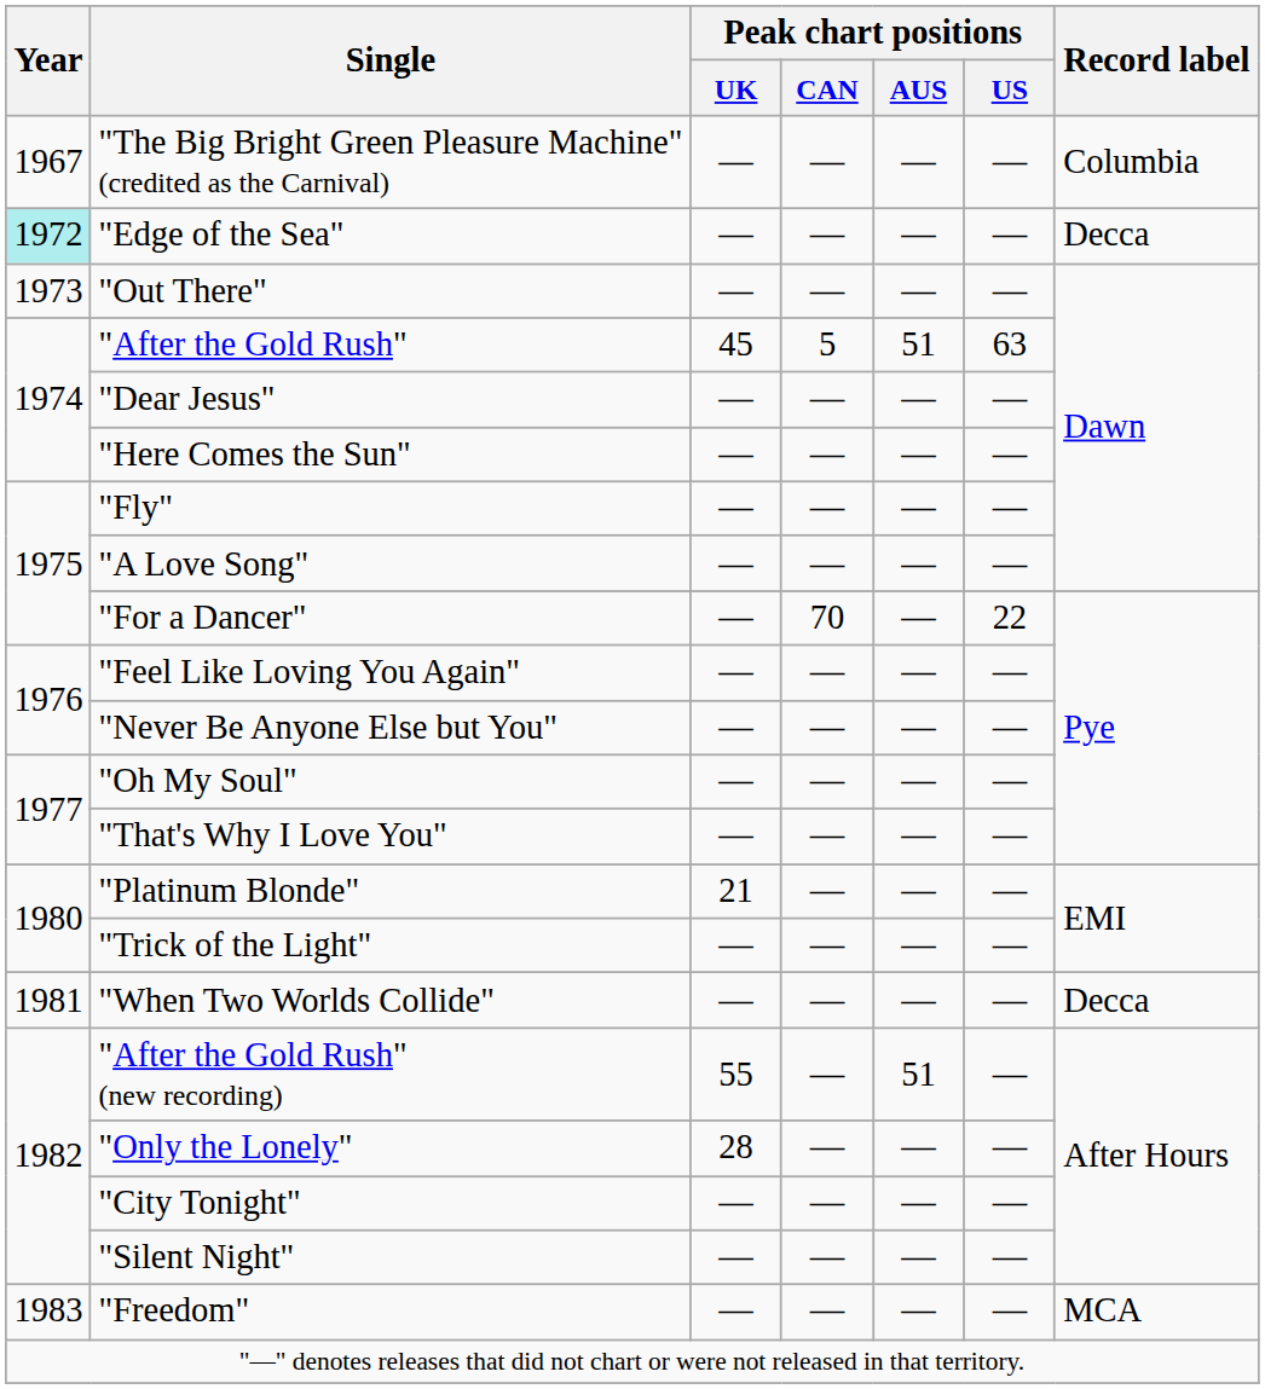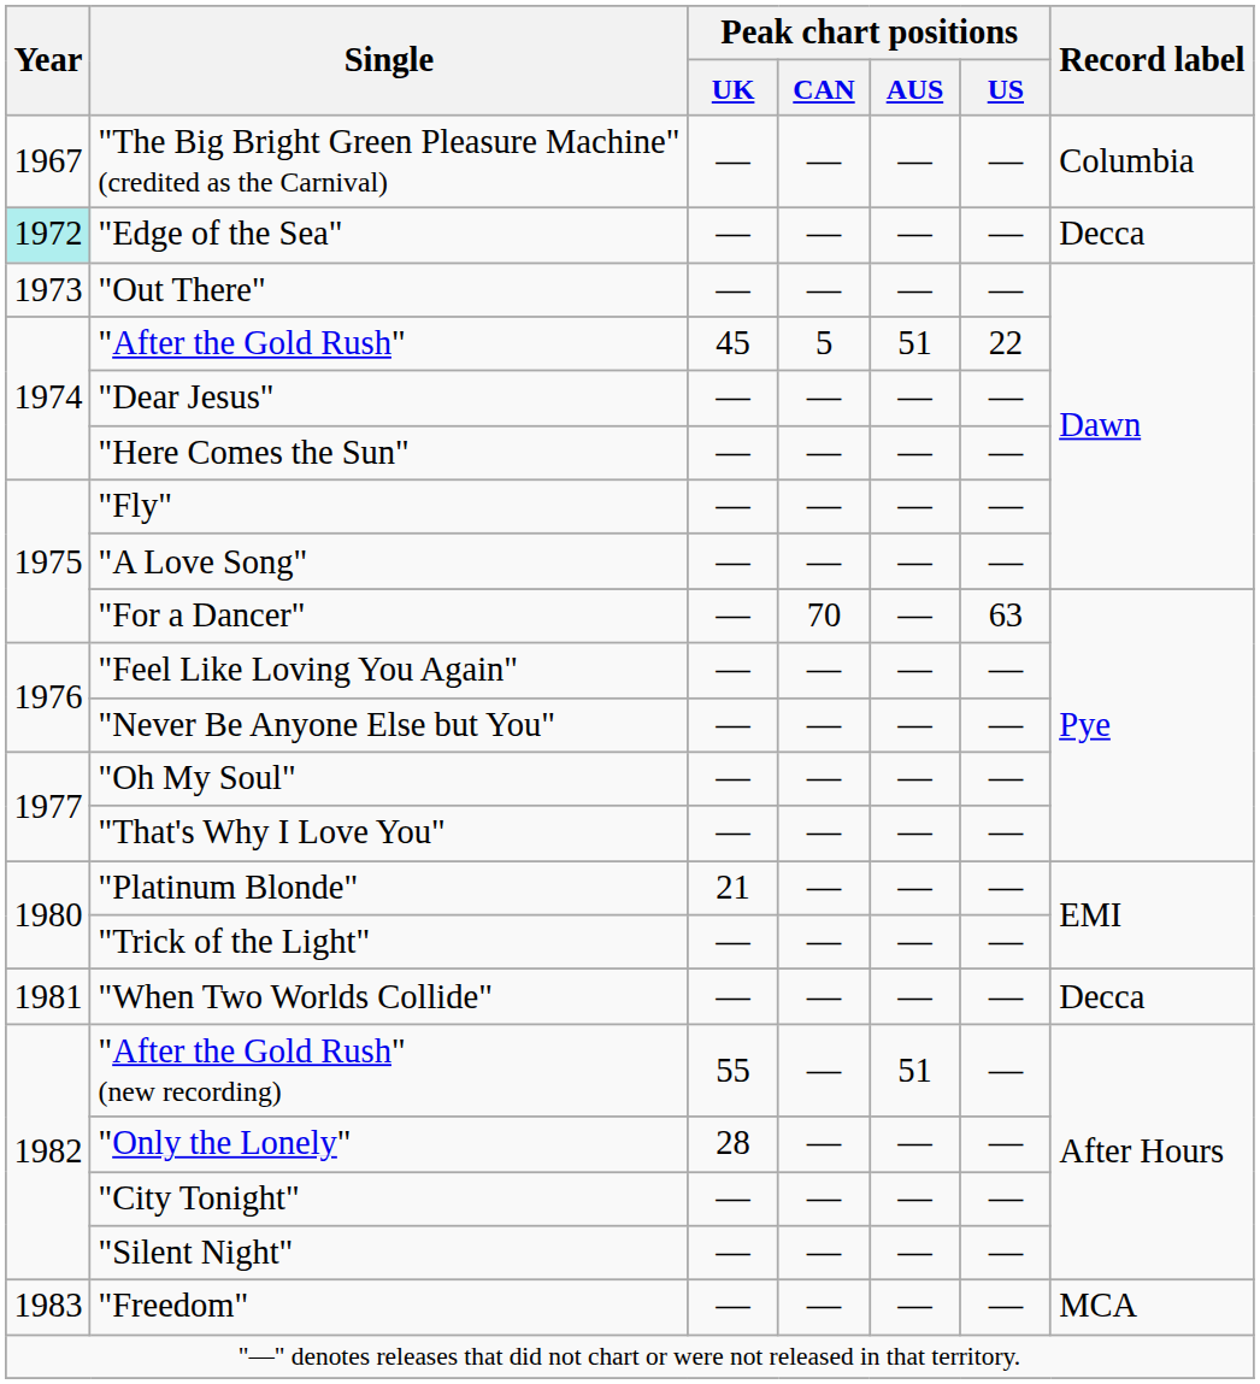 <table class="wikitable">
 <tr>
 <th scope="col" rowspan="2">Year</th>
 <th scope="col" rowspan="2">Single</th>
 <th scope="col" colspan="4">Peak chart positions</th>
 <th scope="col" rowspan="2">Record label</th>
 </tr>
 <tr>
 <th style="width:35px;"><small><a href='#'>UK</a></small><br></th>
 <th style="width:35px;"><small><a href='#'>CAN</a></small><br></th>
 <th style="width:35px;"><small><a href='#'>AUS</a></small><br></th>
 <th style="width:35px;"><small><a href='#'>US</a></small><br></th>
 </tr>
 <tr>
 <td rowspan="1">1967</td>
 <td>"The Big Bright Green Pleasure Machine" <br><small>(credited as the Carnival)</small></td>
 <td align=center>―</td>
 <td align=center>―</td>
 <td align=center>―</td>
 <td align=center>―</td>
 <td>Columbia</td>
 </tr>
 <tr>
 <td rowspan="1" style="background: paleturquoise;">1972</td>
 <td>"Edge of the Sea"</td>
 <td align=center>―</td>
 <td align=center>―</td>
 <td align=center>―</td>
 <td align=center>―</td>
 <td>Decca</td>
 </tr>
 <tr>
 <td rowspan="1">1973</td>
 <td>"Out There"</td>
 <td align=center>―</td>
 <td align=center>―</td>
 <td align=center>―</td>
 <td align=center>―</td>
 <td rowspan="6"><a href='#'>Dawn</a></td>
 </tr>
 <tr>
 <td rowspan="3">1974</td>
 <td>"<a href='#'>After the Gold Rush</a>"</td>
 <td align=center>45</td>
 <td align=center>5</td>
 <td align=center>51</td>
-<td align=center>63</td>
+<td align=center>22</td>
 </tr>
 <tr>
 <td>"Dear Jesus"</td>
 <td align=center>―</td>
 <td align=center>―</td>
 <td align=center>―</td>
 <td align=center>―</td>
 </tr>
 <tr>
 <td>"Here Comes the Sun"</td>
 <td align=center>―</td>
 <td align=center>―</td>
 <td align=center>―</td>
 <td align=center>―</td>
 </tr>
 <tr>
 <td rowspan="3">1975</td>
 <td>"Fly"</td>
 <td align=center>―</td>
 <td align=center>―</td>
 <td align=center>―</td>
 <td align=center>―</td>
 </tr>
 <tr>
 <td>"A Love Song"</td>
 <td align=center>―</td>
 <td align=center>―</td>
 <td align=center>―</td>
 <td align=center>―</td>
 </tr>
 <tr>
 <td>"For a Dancer"</td>
 <td align=center>―</td>
 <td align=center>70</td>
 <td align=center>—</td>
-<td align=center>22</td>
+<td align=center>63</td>
 <td rowspan="5"><a href='#'>Pye</a></td>
 </tr>
 <tr>
 <td rowspan="2">1976</td>
 <td>"Feel Like Loving You Again"</td>
 <td align=center>―</td>
 <td align=center>―</td>
 <td align=center>―</td>
 <td align=center>―</td>
 </tr>
 <tr>
 <td>"Never Be Anyone Else but You"</td>
 <td align=center>―</td>
 <td align=center>―</td>
 <td align=center>―</td>
 <td align=center>―</td>
 </tr>
 <tr>
 <td rowspan="2">1977</td>
 <td>"Oh My Soul"</td>
 <td align=center>―</td>
 <td align=center>―</td>
 <td align=center>―</td>
 <td align=center>―</td>
 </tr>
 <tr>
 <td>"That's Why I Love You"</td>
 <td align=center>―</td>
 <td align=center>―</td>
 <td align=center>―</td>
 <td align=center>―</td>
 </tr>
 <tr>
 <td rowspan="2">1980</td>
 <td>"Platinum Blonde"</td>
 <td align=center>21</td>
 <td align=center>―</td>
 <td align=center>―</td>
 <td align=center>―</td>
 <td rowspan="2">EMI</td>
 </tr>
 <tr>
 <td>"Trick of the Light"</td>
 <td align=center>―</td>
 <td align=center>―</td>
 <td align=center>―</td>
 <td align=center>―</td>
 </tr>
 <tr>
 <td rowspan="1">1981</td>
 <td>"When Two Worlds Collide"</td>
 <td align=center>―</td>
 <td align=center>―</td>
 <td align=center>―</td>
 <td align=center>―</td>
 <td>Decca</td>
 </tr>
 <tr>
 <td rowspan="4">1982</td>
 <td>"<a href='#'>After the Gold Rush</a>" <br><small>(new recording)</small></td>
 <td align=center>55</td>
 <td align=center>―</td>
 <td align=center>51</td>
 <td align=center>—</td>
 <td rowspan="4">After Hours</td>
 </tr>
 <tr>
 <td>"<a href='#'>Only the Lonely</a>"</td>
 <td align=center>28</td>
 <td align=center>―</td>
 <td align=center>―</td>
 <td align=center>―</td>
 </tr>
 <tr>
 <td>"City Tonight"</td>
 <td align=center>―</td>
 <td align=center>―</td>
 <td align=center>―</td>
 <td align=center>―</td>
 </tr>
 <tr>
 <td>"Silent Night"</td>
 <td align=center>―</td>
 <td align=center>―</td>
 <td align=center>―</td>
 <td align=center>―</td>
 </tr>
 <tr>
 <td rowspan="1">1983</td>
 <td>"Freedom"</td>
 <td align=center>―</td>
 <td align=center>―</td>
 <td align=center>―</td>
 <td align=center>―</td>
 <td>MCA</td>
 </tr>
 <tr>
 <td colspan="7" style="text-align:center; font-size:9pt;">"—" denotes releases that did not chart or were not released in that territory.</td>
 </tr>
 </table>
